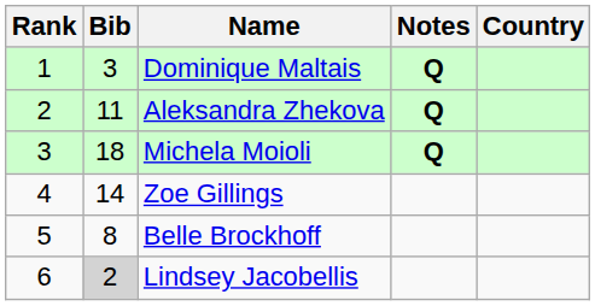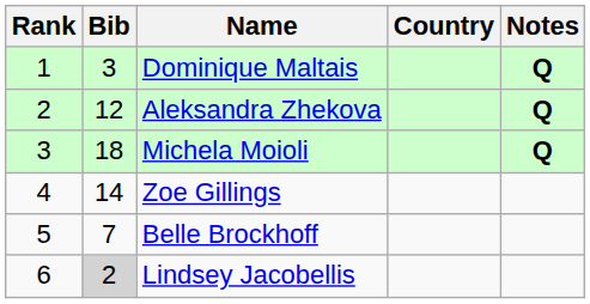 <table class="wikitable" style="text-align:center;">
 <tr>
 <th>Rank</th>
 <th>Bib</th>
 <th>Name</th>
+<th>Country</th>
 <th>Notes</th>
-<th>Country</th>
 </tr>
 <tr bgcolor="#ccffcc">
 <td>1</td>
 <td>3</td>
 <td align=left><a href='#'>Dominique Maltais</a></td>
+<td align=left></td>
 <td><strong>Q</strong></td>
-<td align=left></td>
 </tr>
 <tr bgcolor="#ccffcc">
 <td>2</td>
-<td>11</td>
+<td>12</td>
 <td align=left><a href='#'>Aleksandra Zhekova</a></td>
+<td align=left></td>
 <td><strong>Q</strong></td>
-<td align=left></td>
 </tr>
 <tr bgcolor="#ccffcc">
 <td>3</td>
 <td>18</td>
 <td align=left><a href='#'>Michela Moioli</a></td>
+<td align=left></td>
 <td><strong>Q</strong></td>
-<td align=left></td>
 </tr>
 <tr>
 <td>4</td>
 <td>14</td>
 <td align=left><a href='#'>Zoe Gillings</a></td>
+<td align=left></td>
 <td></td>
-<td align=left></td>
 </tr>
 <tr>
 <td>5</td>
-<td>8</td>
+<td>7</td>
 <td align=left><a href='#'>Belle Brockhoff</a></td>
+<td align=left></td>
 <td></td>
-<td align=left></td>
 </tr>
 <tr>
 <td>6</td>
 <td style="background: lightgrey;">2</td>
 <td align=left><a href='#'>Lindsey Jacobellis</a></td>
+<td align=left></td>
 <td></td>
-<td align=left></td>
 </tr>
 </table>
